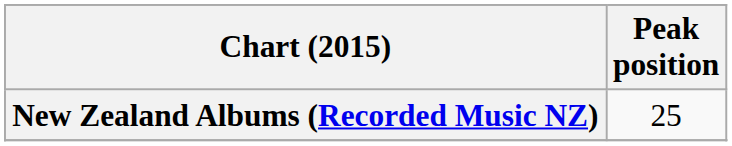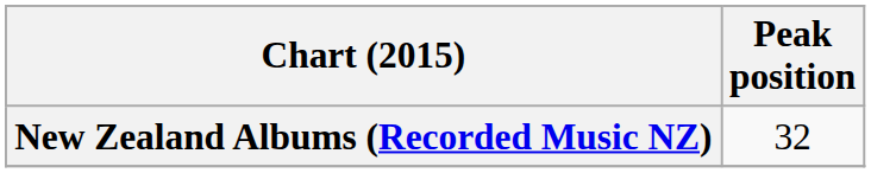 <table class="wikitable sortable plainrowheaders" style="text-align:center">
 <tr>
 <th scope="col">Chart (2015)</th>
 <th scope="col">Peak<br>position</th>
 </tr>
 <tr>
 <th scope="row">New Zealand Albums (<a href='#'>Recorded Music NZ</a>)</th>
-<td>25</td>
+<td>32</td>
 </tr>
 <tr>
 </tr>
 <tr>
 </tr>
 <tr>
 </tr>
 </table>
